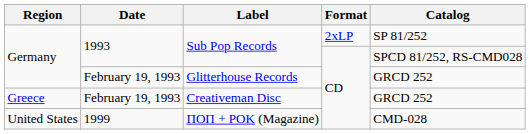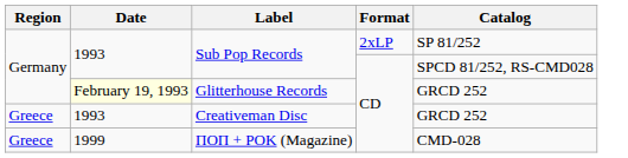 <table class="wikitable">
 <tr>
 <th>Region</th>
 <th>Date</th>
 <th>Label</th>
 <th>Format</th>
 <th>Catalog</th>
 </tr>
 <tr>
 <td rowspan="3">Germany</td>
 <td rowspan="2">1993</td>
 <td rowspan="2"><a href='#'>Sub Pop Records</a></td>
 <td><a href='#'>2xLP</a></td>
 <td>SP 81/252</td>
 </tr>
 <tr>
 <td rowspan="4">CD</td>
 <td>SPCD 81/252, RS-CMD028</td>
 </tr>
 <tr>
-<td>February 19, 1993</td>
+<td style="background: lightyellow;">February 19, 1993</td>
 <td><a href='#'>Glitterhouse Records</a></td>
 <td>GRCD 252 </td>
 </tr>
 <tr>
 <td><a href='#'>Greece</a></td>
-<td>February 19, 1993</td>
+<td>1993</td>
 <td><a href='#'>Creativeman Disc</a></td>
 <td>GRCD 252</td>
 </tr>
 <tr>
-<td>United States</td>
+<td><a href='#'>Greece</a></td>
 <td>1999</td>
 <td><a href='#'>ΠΟΠ + POK</a> (Magazine)</td>
 <td>CMD-028</td>
 </tr>
 </table>
